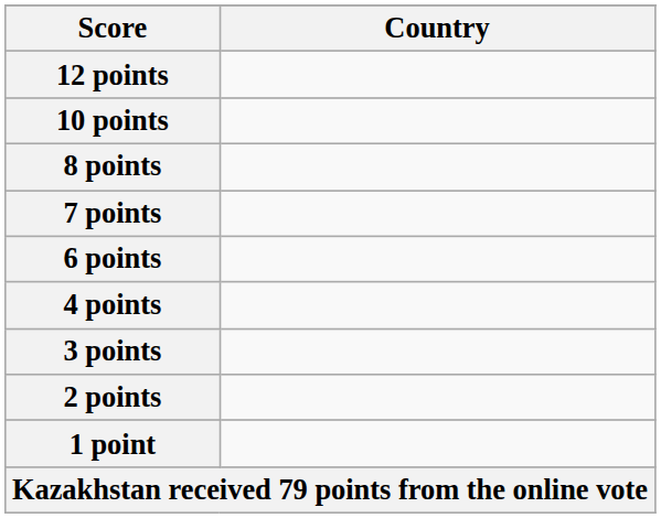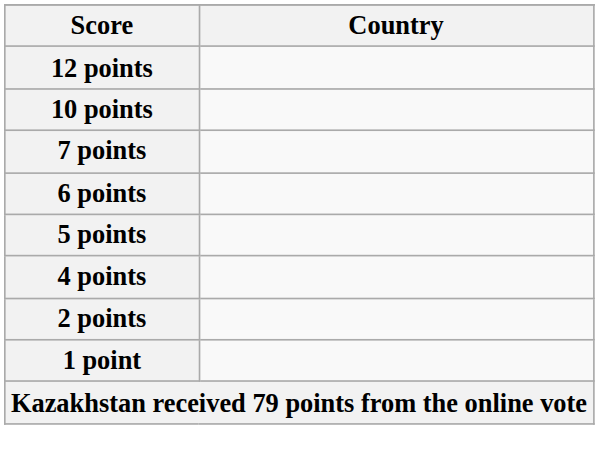 <table class="wikitable">
 <tr>
 </tr>
 <tr>
 <th scope="col" width="33%">Score</th>
 <th scope="col">Country</th>
 </tr>
 <tr>
 <th scope="row">12 points</th>
 <td></td>
 </tr>
 <tr>
 <th scope="row">10 points</th>
 <td></td>
 </tr>
 <tr>
-<th scope="row">8 points</th>
-<td></td>
-</tr>
-<tr>
 <th scope="row">7 points</th>
 <td></td>
 </tr>
 <tr>
 <th scope="row">6 points</th>
 <td></td>
 </tr>
 <tr>
-<th scope="row">4 points</th>
+<th scope="row">5 points</th>
 <td></td>
 </tr>
 <tr>
-<th scope="row">3 points</th>
+<th scope="row">4 points</th>
 <td></td>
 </tr>
 <tr>
 <th scope="row">2 points</th>
 <td></td>
 </tr>
 <tr>
 <th scope="row">1 point</th>
 <td></td>
 </tr>
 <tr>
 <th colspan="2">Kazakhstan received 79 points from the online vote</th>
 </tr>
 </table>
